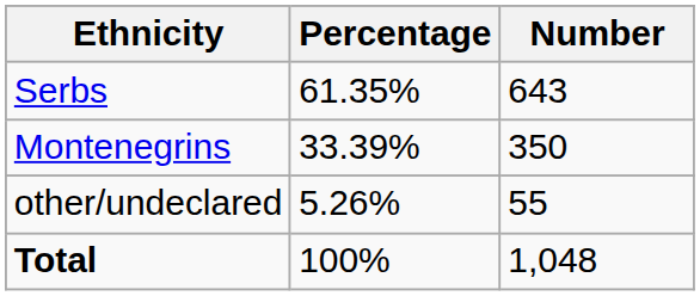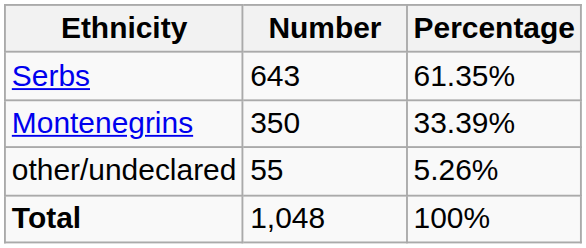 <table class="wikitable">
 <tr>
 <th style="width:100px;">Ethnicity</th>
+<th style="width:80px;">Number</th>
 <th style="width:80px;">Percentage</th>
-<th style="width:80px;">Number</th>
 </tr>
 <tr>
 <td><a href='#'>Serbs</a></td>
+<td>643</td>
 <td>61.35%</td>
-<td>643</td>
 </tr>
 <tr>
 <td><a href='#'>Montenegrins</a></td>
+<td>350</td>
 <td>33.39%</td>
-<td>350</td>
 </tr>
 <tr>
 <td>other/undeclared</td>
+<td>55</td>
 <td>5.26%</td>
-<td>55</td>
 </tr>
 <tr>
 <td><strong>Total</strong></td>
+<td>1,048</td>
 <td>100%</td>
-<td>1,048</td>
 </tr>
 </table>
